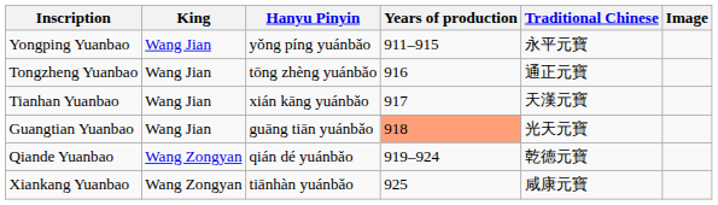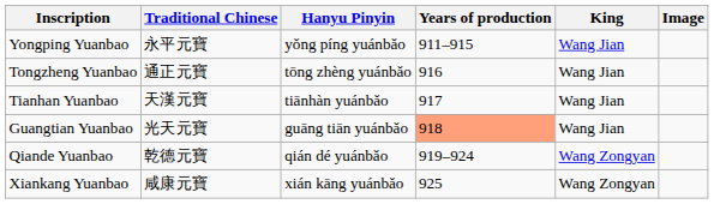 <table class="wikitable">
 <tr>
 <th>Inscription</th>
-<th>King</th>
+<th><a href='#'>Traditional Chinese</a></th>
 <th><a href='#'>Hanyu Pinyin</a></th>
 <th>Years of production</th>
-<th><a href='#'>Traditional Chinese</a></th>
+<th>King</th>
 <th>Image</th>
 </tr>
 <tr>
 <td>Yongping Yuanbao</td>
-<td><a href='#'>Wang Jian</a></td>
+<td>永平元寶</td>
 <td>yǒng píng yuánbǎo</td>
 <td>911–915</td>
-<td>永平元寶</td>
+<td><a href='#'>Wang Jian</a></td>
 <td></td>
 </tr>
 <tr>
 <td>Tongzheng Yuanbao</td>
-<td>Wang Jian</td>
+<td>通正元寶</td>
 <td>tōng zhèng yuánbǎo</td>
 <td>916</td>
-<td>通正元寶</td>
+<td>Wang Jian</td>
 <td></td>
 </tr>
 <tr>
 <td>Tianhan Yuanbao</td>
+<td>天漢元寶</td>
+<td>tiānhàn yuánbǎo</td>
+<td>917</td>
 <td>Wang Jian</td>
-<td>xián kāng yuánbǎo</td>
-<td>917</td>
-<td>天漢元寶</td>
 <td></td>
 </tr>
 <tr>
 <td>Guangtian Yuanbao</td>
-<td>Wang Jian</td>
+<td>光天元寶</td>
 <td>guāng tiān yuánbǎo</td>
 <td style="background: lightsalmon;">918</td>
-<td>光天元寶</td>
+<td>Wang Jian</td>
 <td></td>
 </tr>
 <tr>
 <td>Qiande Yuanbao</td>
-<td><a href='#'>Wang Zongyan</a></td>
+<td>乾德元寶</td>
 <td>qián dé yuánbǎo</td>
 <td>919–924</td>
-<td>乾德元寶</td>
+<td><a href='#'>Wang Zongyan</a></td>
 <td></td>
 </tr>
 <tr>
 <td>Xiankang Yuanbao</td>
+<td>咸康元寶</td>
+<td>xián kāng yuánbǎo</td>
+<td>925</td>
 <td>Wang Zongyan</td>
-<td>tiānhàn yuánbǎo</td>
-<td>925</td>
-<td>咸康元寶</td>
 <td></td>
 </tr>
 </table>
